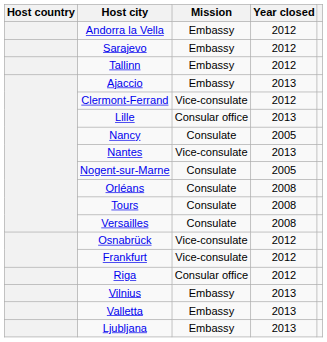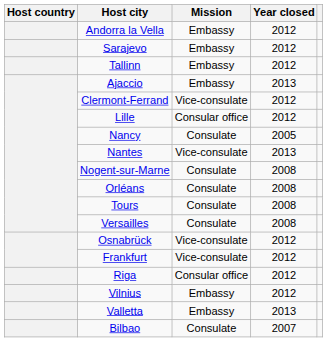 <table class="wikitable plainrowheaders" style="text-align:center;">
 <tr>
 <th scope="col">Host country</th>
 <th scope="col">Host city</th>
 <th scope="col">Mission</th>
 <th scope="col">Year closed</th>
 <th scope="col"></th>
 </tr>
 <tr>
 <th scope="row"></th>
 <td><a href='#'>Andorra la Vella</a></td>
 <td>Embassy</td>
 <td>2012</td>
 <td></td>
 </tr>
 <tr>
 <th scope="row"></th>
 <td><a href='#'>Sarajevo</a></td>
 <td>Embassy</td>
 <td>2012</td>
 <td></td>
 </tr>
 <tr>
 <th scope="row"></th>
 <td><a href='#'>Tallinn</a></td>
 <td>Embassy</td>
 <td>2012</td>
 <td></td>
 </tr>
 <tr>
 <th scope="row" rowspan="9"></th>
 <td><a href='#'>Ajaccio</a></td>
 <td>Embassy</td>
 <td>2013</td>
 <td></td>
 </tr>
 <tr>
 <td><a href='#'>Clermont-Ferrand</a></td>
 <td>Vice-consulate</td>
 <td>2012</td>
 <td></td>
 </tr>
 <tr>
 <td style="text-align:center;"><a href='#'>Lille</a></td>
 <td>Consular office</td>
-<td>2013</td>
+<td>2012</td>
 <td></td>
 </tr>
 <tr>
 <td><a href='#'>Nancy</a></td>
 <td>Consulate</td>
 <td>2005</td>
 <td></td>
 </tr>
 <tr>
 <td><a href='#'>Nantes</a></td>
 <td>Vice-consulate</td>
 <td>2013</td>
 <td></td>
 </tr>
 <tr>
 <td><a href='#'>Nogent-sur-Marne</a></td>
 <td>Consulate</td>
-<td>2005</td>
+<td>2008</td>
 <td></td>
 </tr>
 <tr>
 <td><a href='#'>Orléans</a></td>
 <td>Consulate</td>
 <td>2008</td>
 <td></td>
 </tr>
 <tr>
 <td><a href='#'>Tours</a></td>
 <td>Consulate</td>
 <td>2008</td>
 <td></td>
 </tr>
 <tr>
 <td><a href='#'>Versailles</a></td>
 <td>Consulate</td>
 <td>2008</td>
 <td></td>
 </tr>
 <tr>
 <th scope="row" rowspan="2"></th>
 <td><a href='#'>Osnabrück</a></td>
 <td>Vice-consulate</td>
 <td>2012</td>
 <td></td>
 </tr>
 <tr>
 <td><a href='#'>Frankfurt</a></td>
 <td>Vice-consulate</td>
 <td>2012</td>
 <td></td>
 </tr>
 <tr>
 <th scope="row"></th>
 <td><a href='#'>Riga</a></td>
 <td>Consular office</td>
 <td>2012</td>
 <td></td>
 </tr>
 <tr>
 <th scope="row"></th>
 <td style="text-align:center;"><a href='#'>Vilnius</a></td>
 <td>Embassy</td>
-<td>2013</td>
+<td>2012</td>
 <td></td>
 </tr>
 <tr>
 <th scope="row"></th>
 <td style="text-align:center;"><a href='#'>Valletta</a></td>
 <td>Embassy</td>
 <td>2013</td>
 <td></td>
 </tr>
 <tr>
 <th scope="row"></th>
-<td><a href='#'>Ljubljana</a></td>
-<td>Embassy</td>
-<td>2013</td>
+<td><a href='#'>Bilbao</a></td>
+<td>Consulate</td>
+<td>2007</td>
 <td></td>
 </tr>
 </table>
